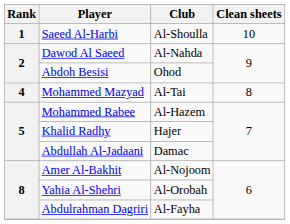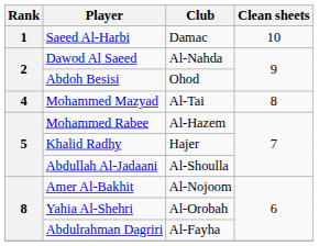 <table class=wikitable>
 <tr>
 <th>Rank</th>
 <th>Player</th>
 <th>Club</th>
 <th>Clean sheets</th>
 </tr>
 <tr>
 <th>1</th>
 <td> <a href='#'>Saeed Al-Harbi</a></td>
-<td>Al-Shoulla</td>
+<td>Damac</td>
 <td align=center>10</td>
 </tr>
 <tr>
 <th rowspan=2>2</th>
 <td> <a href='#'>Dawod Al Saeed</a></td>
 <td>Al-Nahda</td>
 <td align=center rowspan=2>9</td>
 </tr>
 <tr>
 <td> <a href='#'>Abdoh Besisi</a></td>
 <td>Ohod</td>
 </tr>
 <tr>
 <th>4</th>
 <td> <a href='#'>Mohammed Mazyad</a></td>
 <td>Al-Tai</td>
 <td align=center>8</td>
 </tr>
 <tr>
 <th rowspan=3>5</th>
 <td> <a href='#'>Mohammed Rabee</a></td>
 <td>Al-Hazem</td>
 <td align=center rowspan=3>7</td>
 </tr>
 <tr>
 <td> <a href='#'>Khalid Radhy</a></td>
 <td>Hajer</td>
 </tr>
 <tr>
 <td> <a href='#'>Abdullah Al-Jadaani</a></td>
-<td>Damac</td>
+<td>Al-Shoulla</td>
 </tr>
 <tr>
 <th rowspan=3>8</th>
 <td> <a href='#'>Amer Al-Bakhit</a></td>
 <td>Al-Nojoom</td>
 <td align=center rowspan=3>6</td>
 </tr>
 <tr>
 <td> <a href='#'>Yahia Al-Shehri</a></td>
 <td>Al-Orobah</td>
 </tr>
 <tr>
 <td> <a href='#'>Abdulrahman Dagriri</a></td>
 <td>Al-Fayha</td>
 </tr>
 <tr>
 </tr>
 </table>
